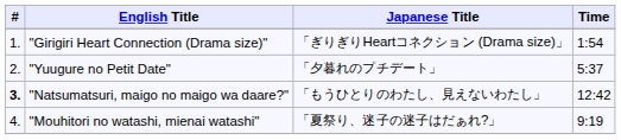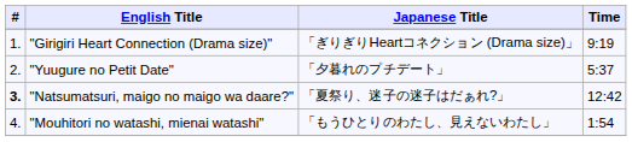 <table border="" cellpadding="4" cellspacing="0" style="border: 1px #aaaaaa solid; border-collapse: collapse; padding: 0.2em; margin: 1em 1em 1em 0; background: #f7f8ff; font-size:0.9em">
 <tr valign="middle" bgcolor="#e6e9ff">
 <th rowspan="1">#</th>
 <th rowspan="1"><a href='#'>English</a> Title</th>
 <th colspan="1"><a href='#'>Japanese</a> Title</th>
 <th rowspan="1">Time</th>
 </tr>
 <tr bgcolor="#e6e9ff">
 </tr>
 <tr>
 <td>1.</td>
 <td>"Girigiri Heart Connection (Drama size)"</td>
 <td>「ぎりぎりHeartコネクション (Drama size)」</td>
-<td>1:54</td>
+<td>9:19</td>
 </tr>
 <tr>
 <td>2.</td>
 <td>"Yuugure no Petit Date"</td>
 <td>「夕暮れのプチデート」</td>
 <td>5:37</td>
 </tr>
 <tr>
 <td><strong>3.</strong></td>
 <td>"Natsumatsuri, maigo no maigo wa daare?"</td>
-<td>「もうひとりのわたし、見えないわたし」</td>
+<td>「夏祭り、迷子の迷子はだぁれ?」</td>
 <td>12:42</td>
 </tr>
 <tr>
 <td>4.</td>
 <td>"Mouhitori no watashi, mienai watashi"</td>
-<td>「夏祭り、迷子の迷子はだぁれ?」</td>
-<td>9:19</td>
+<td>「もうひとりのわたし、見えないわたし」</td>
+<td>1:54</td>
 </tr>
 <tr>
 </tr>
 </table>
